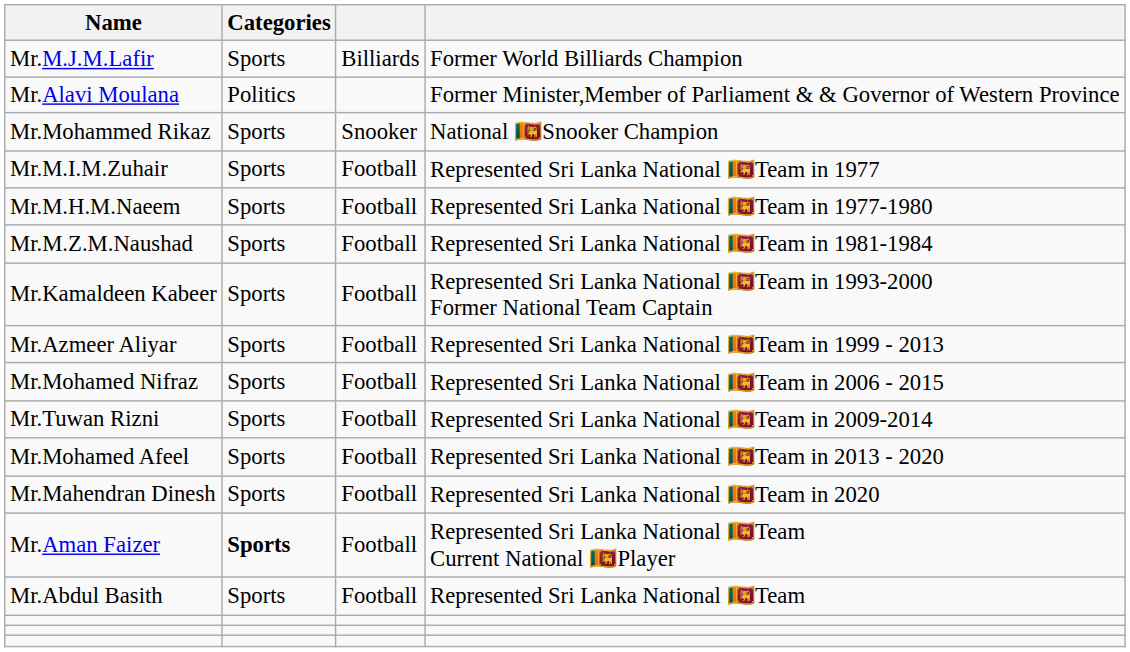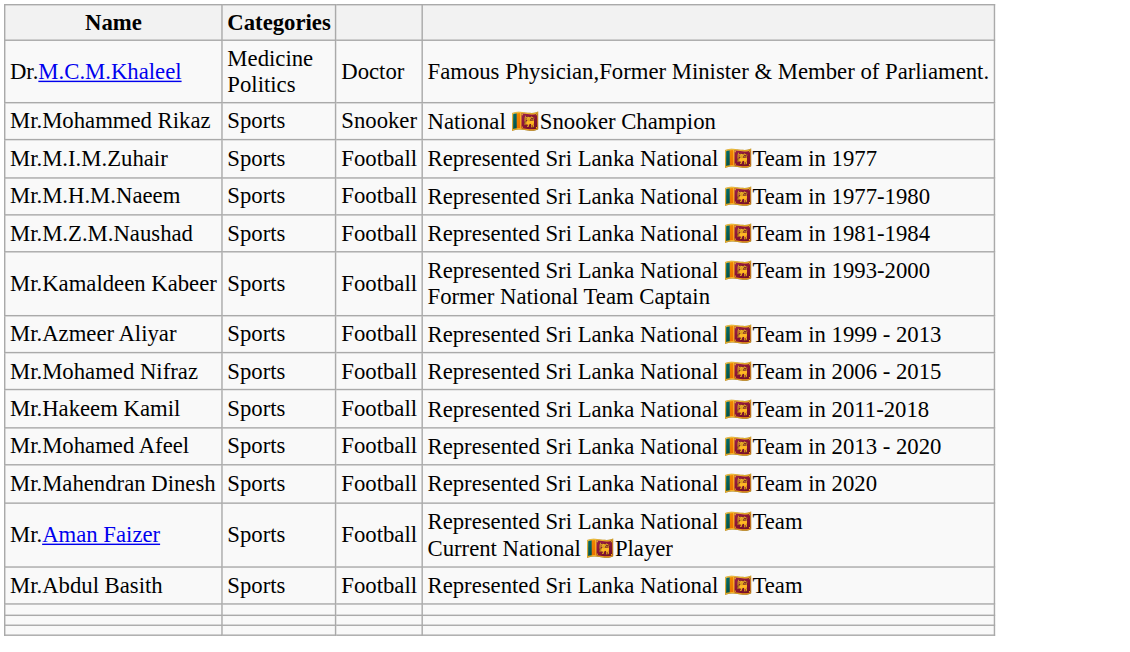 <table class="wikitable">
 <tr>
 <th>Name</th>
 <th>Categories</th>
 <th></th>
 <th></th>
 </tr>
 <tr>
-<td>Mr.<a href='#'>M.J.M.Lafir</a></td>
-<td>Sports</td>
-<td>Billiards</td>
-<td>Former World Billiards Champion</td>
-</tr>
-<tr>
-<td>Mr.<a href='#'>Alavi Moulana</a></td>
-<td>Politics</td>
-<td></td>
-<td>Former Minister,Member of Parliament & & Governor of Western Province</td>
+<td>Dr.<a href='#'>M.C.M.Khaleel</a></td>
+<td>Medicine<br>Politics</td>
+<td>Doctor</td>
+<td>Famous Physician,Former Minister & Member of Parliament.</td>
 </tr>
 <tr>
 <td>Mr.Mohammed Rikaz</td>
 <td>Sports</td>
 <td>Snooker</td>
 <td>National 🇱🇰Snooker Champion</td>
 </tr>
 <tr>
 <td>Mr.M.I.M.Zuhair</td>
 <td>Sports</td>
 <td>Football</td>
 <td>Represented Sri Lanka National 🇱🇰Team in 1977</td>
 </tr>
 <tr>
 <td>Mr.M.H.M.Naeem</td>
 <td>Sports</td>
 <td>Football</td>
 <td>Represented Sri Lanka National 🇱🇰Team in 1977-1980</td>
 </tr>
 <tr>
 <td>Mr.M.Z.M.Naushad</td>
 <td>Sports</td>
 <td>Football</td>
 <td>Represented Sri Lanka National 🇱🇰Team in 1981-1984</td>
 </tr>
 <tr>
 <td>Mr.Kamaldeen Kabeer</td>
 <td>Sports</td>
 <td>Football</td>
 <td>Represented Sri Lanka National 🇱🇰Team in 1993-2000<br>Former National Team  Captain</td>
 </tr>
 <tr>
 <td>Mr.Azmeer Aliyar</td>
 <td>Sports</td>
 <td>Football</td>
 <td>Represented Sri Lanka National 🇱🇰Team in 1999 - 2013</td>
 </tr>
 <tr>
 <td>Mr.Mohamed Nifraz</td>
 <td>Sports</td>
 <td>Football</td>
 <td>Represented Sri Lanka National 🇱🇰Team in 2006 - 2015</td>
 </tr>
 <tr>
-<td>Mr.Tuwan Rizni</td>
+<td>Mr.Hakeem Kamil</td>
 <td>Sports</td>
 <td>Football</td>
-<td>Represented Sri Lanka National 🇱🇰Team in  2009-2014</td>
+<td>Represented Sri Lanka National 🇱🇰Team in 2011-2018</td>
 </tr>
 <tr>
 <td>Mr.Mohamed Afeel</td>
 <td>Sports</td>
 <td>Football</td>
 <td>Represented Sri Lanka National 🇱🇰Team in 2013 - 2020</td>
 </tr>
 <tr>
 <td>Mr.Mahendran Dinesh</td>
 <td>Sports</td>
 <td>Football</td>
 <td>Represented Sri Lanka National 🇱🇰Team in 2020</td>
 </tr>
 <tr>
 <td>Mr.<a href='#'>Aman Faizer</a></td>
-<td><strong>Sports</strong></td>
+<td>Sports</td>
 <td>Football</td>
 <td>Represented Sri Lanka National 🇱🇰Team<br>Current National 🇱🇰Player</td>
 </tr>
 <tr>
 <td>Mr.Abdul Basith</td>
 <td>Sports</td>
 <td>Football</td>
 <td>Represented Sri Lanka National 🇱🇰Team</td>
 </tr>
 <tr>
 <td></td>
 <td></td>
 <td></td>
 <td></td>
 </tr>
 <tr>
 <td></td>
 <td></td>
 <td></td>
 <td></td>
 </tr>
 <tr>
 <td></td>
 <td></td>
 <td></td>
 <td></td>
 </tr>
 </table>
